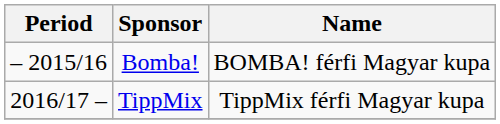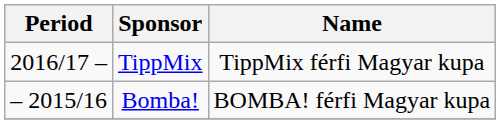 <table class="wikitable" style="text-align:center;margin-left:1em">
 <tr>
 <th>Period</th>
 <th>Sponsor</th>
 <th>Name</th>
 </tr>
 <tr>
+<td>2016/17 –</td>
+<td><a href='#'>TippMix</a></td>
+<td>TippMix férfi Magyar kupa</td>
+</tr>
+<tr>
 <td>– 2015/16</td>
 <td><a href='#'>Bomba!</a></td>
 <td>BOMBA! férfi Magyar kupa</td>
 </tr>
 <tr>
-<td>2016/17 –</td>
-<td><a href='#'>TippMix</a></td>
-<td>TippMix férfi Magyar kupa</td>
-</tr>
-<tr>
 </tr>
 </table>
